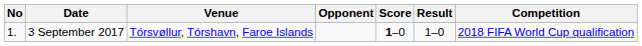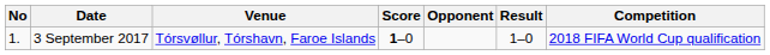 <table class="wikitable" style="font-size:100%;">
 <tr>
 <th>No</th>
 <th>Date</th>
 <th>Venue</th>
+<th>Score</th>
 <th>Opponent</th>
-<th>Score</th>
 <th>Result</th>
 <th>Competition</th>
 </tr>
 <tr>
 <td>1.</td>
 <td>3 September 2017</td>
 <td><a href='#'>Tórsvøllur</a>, <a href='#'>Tórshavn</a>, <a href='#'>Faroe Islands</a></td>
+<td align=center><strong>1</strong>–0</td>
 <td></td>
-<td align=center><strong>1</strong>–0</td>
 <td align=center>1–0</td>
 <td><a href='#'>2018 FIFA World Cup qualification</a></td>
 </tr>
 </table>
